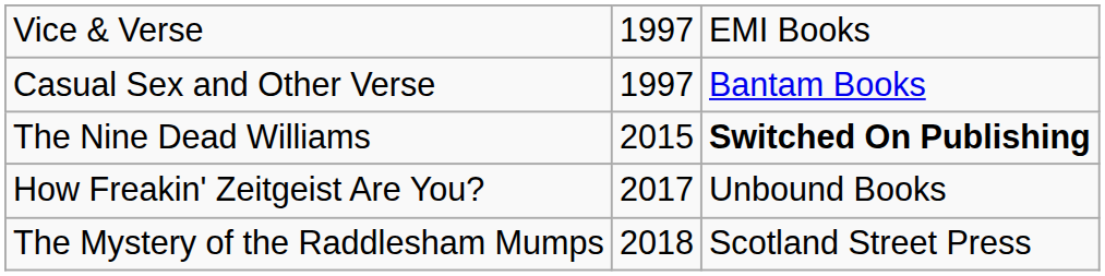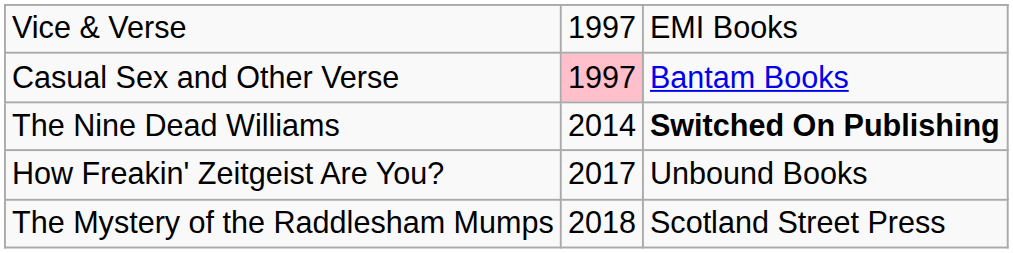 <table class="wikitable">
 <tr>
 <td>Vice & Verse</td>
 <td>1997</td>
 <td>EMI Books</td>
 </tr>
 <tr>
 <td>Casual Sex and Other Verse</td>
-<td>1997</td>
+<td style="background: pink;">1997</td>
 <td><a href='#'>Bantam Books</a></td>
 </tr>
 <tr>
 <td>The Nine Dead Williams</td>
-<td>2015</td>
+<td>2014</td>
 <td><strong>Switched On Publishing</strong></td>
 </tr>
 <tr>
 <td>How Freakin' Zeitgeist Are You?</td>
 <td>2017</td>
 <td>Unbound Books</td>
 </tr>
 <tr>
 <td>The Mystery of the Raddlesham Mumps</td>
 <td>2018</td>
 <td>Scotland Street Press</td>
 </tr>
 </table>
